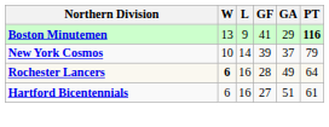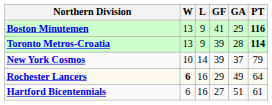 <table class="wikitable" style="text-align:center">
 <tr>
 <th style="width:17em">Northern Division</th>
 <th>W</th>
 <th>L</th>
 <th>GF</th>
 <th>GA</th>
 <th>PT</th>
 </tr>
 <tr style="text-align:center; background:#cfc;">
 <td align=left><strong><a href='#'>Boston Minutemen</a></strong></td>
 <td>13</td>
 <td>9</td>
 <td>41</td>
 <td>29</td>
 <td><strong>116</strong></td>
 </tr>
+<tr style="text-align:center; background:#cfc;">
+<td align=left><strong><a href='#'>Toronto Metros-Croatia</a></strong></td>
+<td>13</td>
+<td>9</td>
+<td>39</td>
+<td>28</td>
+<td><strong>114</strong></td>
+</tr>
 <tr align=center>
 <td align=left><strong><a href='#'>New York Cosmos</a></strong></td>
 <td>10</td>
 <td>14</td>
 <td>39</td>
 <td>37</td>
 <td>79</td>
 </tr>
 <tr style="text-align:center; background:#faf8f0;">
 <td align=left><strong><a href='#'>Rochester Lancers</a></strong></td>
 <td><strong>6</strong></td>
 <td>16</td>
-<td>28</td>
+<td>29</td>
 <td>49</td>
 <td>64</td>
 </tr>
 <tr align=center>
 <td align=left><strong><a href='#'>Hartford Bicentennials</a></strong></td>
 <td>6</td>
 <td>16</td>
 <td>27</td>
 <td>51</td>
 <td>61</td>
 </tr>
 </table>
